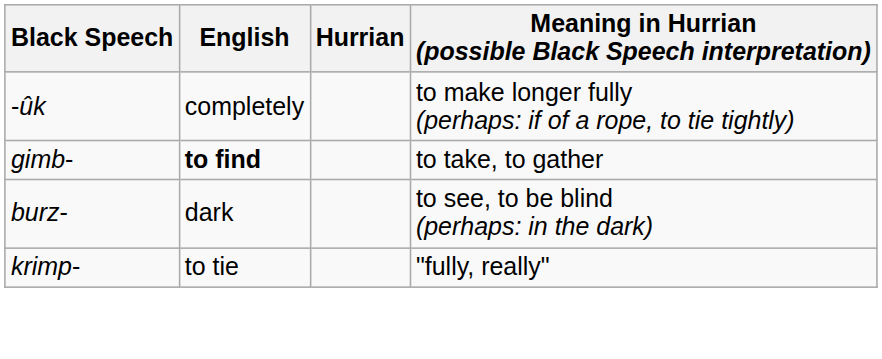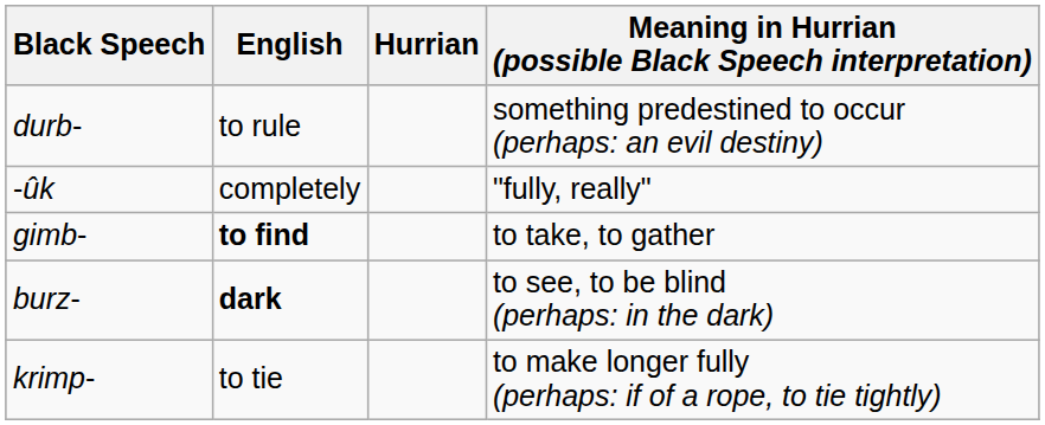 <table class="wikitable" style="margin: 1em auto;">
 <tr>
 <th>Black Speech</th>
 <th>English</th>
 <th>Hurrian</th>
 <th>Meaning in Hurrian<em><br>(possible Black Speech interpretation)</em></th>
 </tr>
 <tr>
+<td><em>durb</em>-</td>
+<td>to rule</td>
+<td></td>
+<td>something predestined to occur<br><em>(perhaps: an evil destiny)</em></td>
+</tr>
+<tr>
 <td>-<em>ûk</em></td>
 <td>completely</td>
 <td></td>
-<td>to make longer fully <em><br>(perhaps: if of a rope, to tie tightly)</em></td>
+<td>"fully, really"</td>
 </tr>
 <tr>
 <td><em>gimb</em>-</td>
 <td><strong>to find</strong></td>
 <td></td>
 <td>to take, to gather</td>
 </tr>
 <tr>
 <td><em>burz</em>-</td>
-<td>dark</td>
+<td><strong>dark</strong></td>
 <td></td>
 <td>to see, to be blind <em><br>(perhaps: in the dark)</em></td>
 </tr>
 <tr>
 <td><em>krimp</em>-</td>
 <td>to tie</td>
 <td></td>
-<td>"fully, really"</td>
+<td>to make longer fully <em><br>(perhaps: if of a rope, to tie tightly)</em></td>
 </tr>
 </table>
